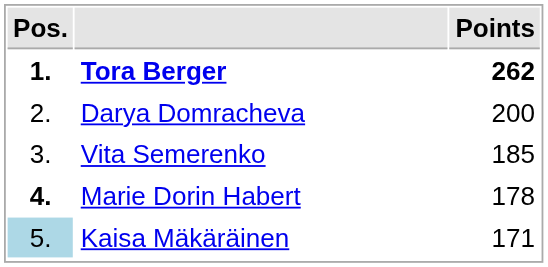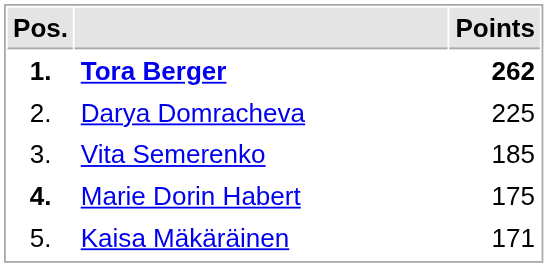 <table cellspacing="1" cellpadding="3" style="border:1px solid #AAAAAA;font-size:90%">
 <tr bgcolor="#E4E4E4">
 <th style="border-bottom:1px solid #AAAAAA" width=10>Pos.</th>
 <th style="border-bottom:1px solid #AAAAAA" width=200></th>
 <th style="border-bottom:1px solid #AAAAAA" width=20>Points</th>
 </tr>
 <tr>
 <td align="center"><strong>1.</strong></td>
 <td> <strong><a href='#'>Tora Berger</a></strong></td>
 <td align="right"><strong>262</strong></td>
 </tr>
 <tr>
 <td align="center">2.</td>
 <td> <a href='#'>Darya Domracheva</a></td>
-<td align="right">200</td>
+<td align="right">225</td>
 </tr>
 <tr>
 <td align="center">3.</td>
 <td> <a href='#'>Vita Semerenko</a></td>
 <td align="right">185</td>
 </tr>
 <tr>
 <td align="center"><strong>4.</strong></td>
 <td> <a href='#'>Marie Dorin Habert</a></td>
-<td align="right">178</td>
+<td align="right">175</td>
 </tr>
 <tr>
-<td align="center" style="background: lightblue;">5.</td>
+<td align="center">5.</td>
 <td> <a href='#'>Kaisa Mäkäräinen</a></td>
 <td align="right">171</td>
 </tr>
 <tr>
 </tr>
 </table>
